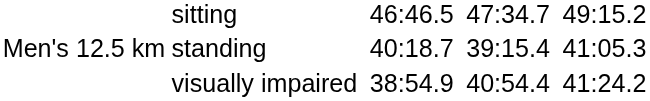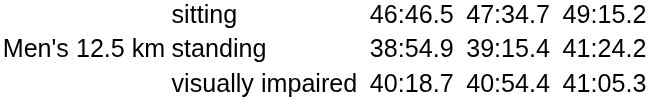 <table>
 <tr>
 <td rowspan="3">Men's 12.5 km</td>
 <td>sitting</td>
 <td></td>
 <td>46:46.5</td>
 <td></td>
 <td>47:34.7</td>
 <td></td>
 <td>49:15.2</td>
 </tr>
 <tr>
 <td>standing</td>
 <td></td>
-<td>40:18.7</td>
+<td>38:54.9</td>
 <td></td>
 <td>39:15.4</td>
 <td></td>
-<td>41:05.3</td>
+<td>41:24.2</td>
 </tr>
 <tr>
 <td>visually impaired</td>
 <td></td>
-<td>38:54.9</td>
+<td>40:18.7</td>
 <td></td>
 <td>40:54.4</td>
 <td></td>
-<td>41:24.2</td>
+<td>41:05.3</td>
 </tr>
 </table>
